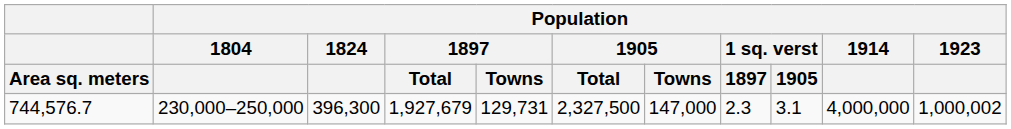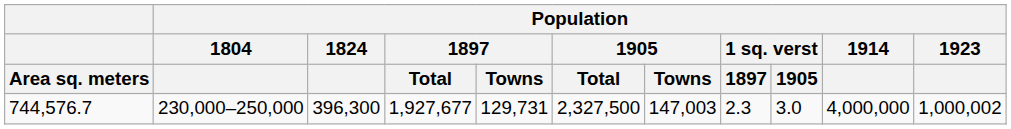 <table class="wikitable">
 <tr>
 <th></th>
 <th colspan="10">Population</th>
 </tr>
 <tr>
 <th></th>
 <th>1804 </th>
 <th>1824 </th>
 <th colspan="2">1897 </th>
 <th colspan="2">1905 </th>
 <th colspan="2">1 sq. verst </th>
 <th>1914 </th>
 <th>1923 </th>
 </tr>
 <tr>
 <th>Area sq. meters</th>
 <th></th>
 <th></th>
 <th>Total</th>
 <th>Towns</th>
 <th>Total</th>
 <th>Towns</th>
 <th>1897</th>
 <th>1905</th>
 <th></th>
 <th></th>
 </tr>
 <tr>
 <td>744,576.7</td>
 <td>230,000–250,000</td>
 <td>396,300</td>
-<td>1,927,679</td>
+<td>1,927,677</td>
 <td>129,731</td>
 <td>2,327,500</td>
-<td>147,000</td>
+<td>147,003</td>
 <td>2.3</td>
-<td>3.1</td>
+<td>3.0</td>
 <td>4,000,000</td>
 <td>1,000,002</td>
 </tr>
 </table>
